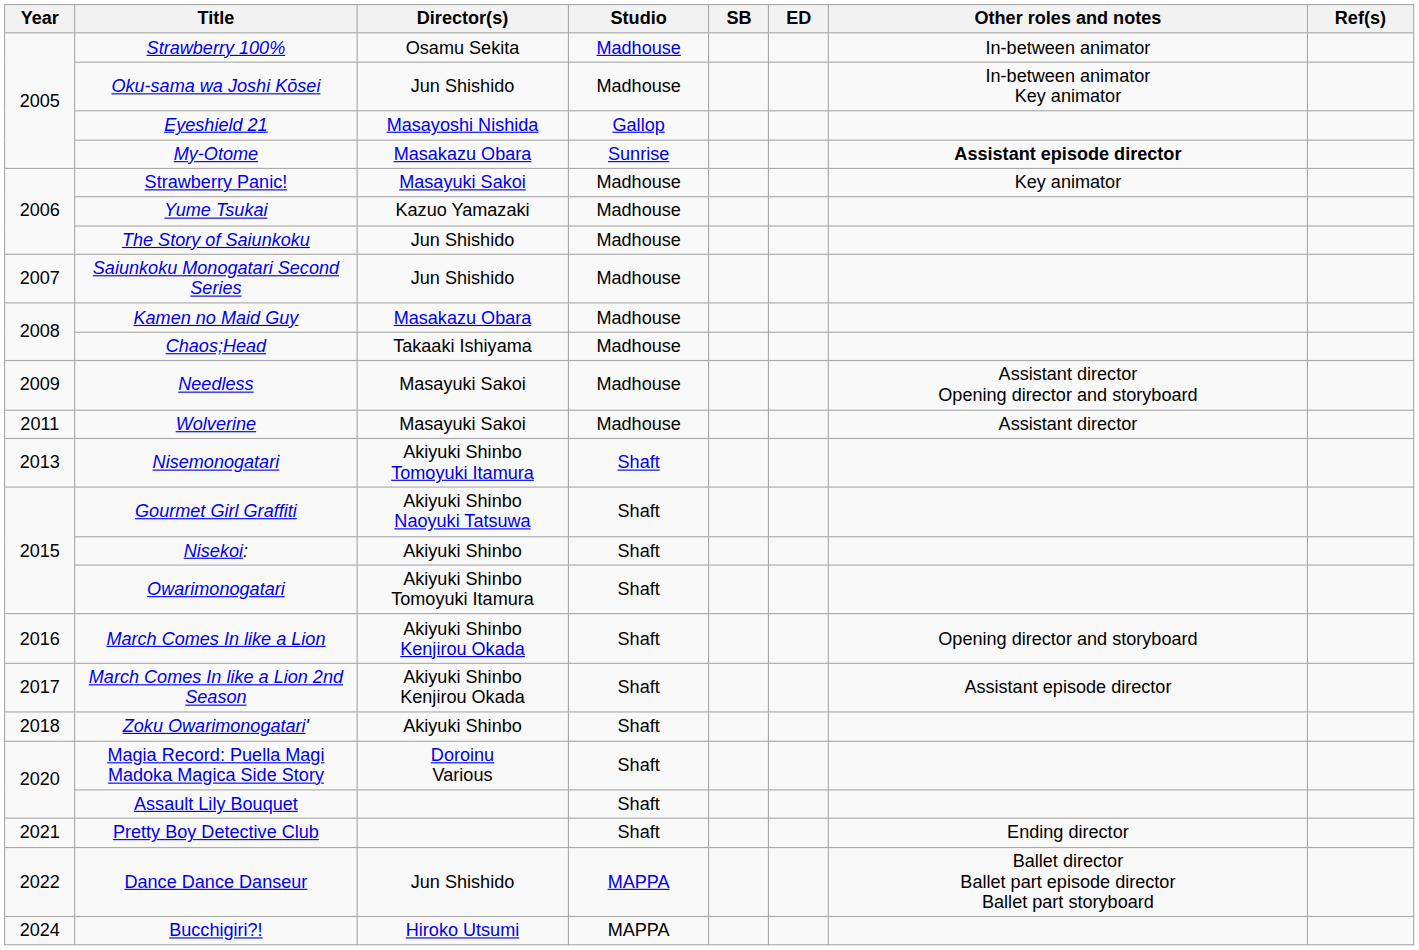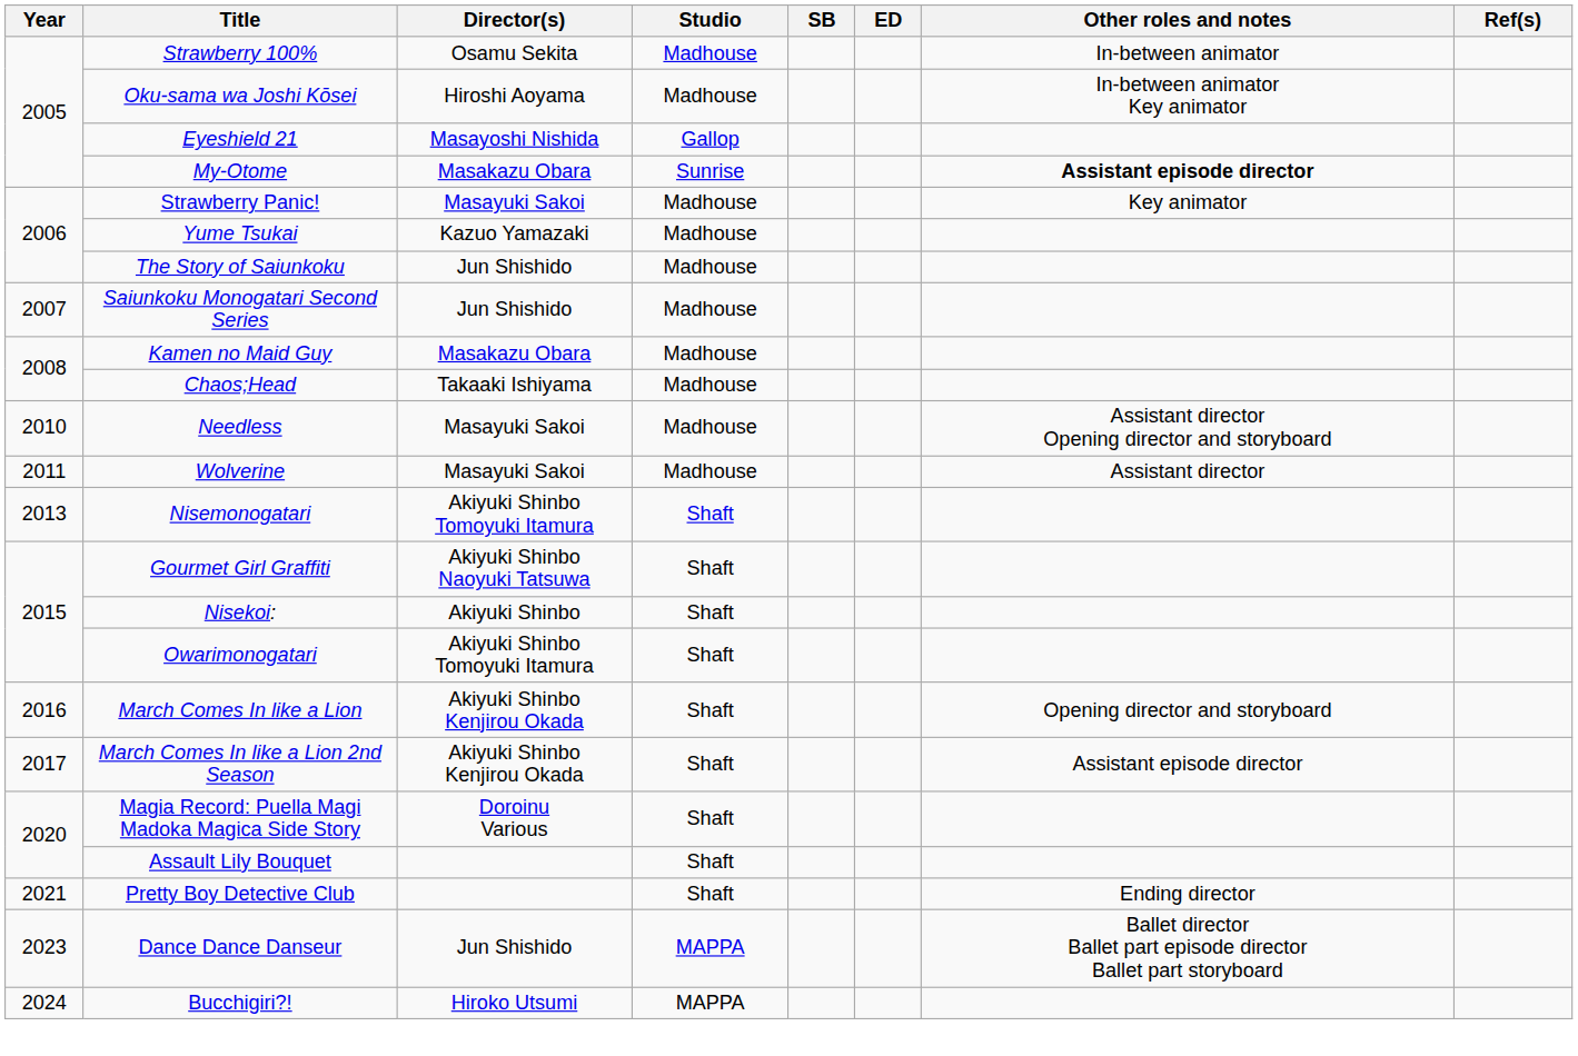 <table class="wikitable sortable" style="text-align:center; margin=auto; ">
 <tr>
 <th scope="col" width=5%>Year</th>
 <th scope="col" width=20%>Title</th>
 <th scope="col" width=15%>Director(s)</th>
 <th scope="col" width=10%>Studio</th>
 <th scope="col" class="unsortable">SB</th>
 <th scope="col" class="unsortable">ED</th>
 <th scope="col" class="unsortable">Other roles and notes</th>
 <th scope="col" class="unsortable">Ref(s)</th>
 </tr>
 <tr>
 <td rowspan="4">2005</td>
 <td><em><a href='#'>Strawberry 100%</a></em></td>
 <td>Osamu Sekita</td>
 <td><a href='#'>Madhouse</a></td>
 <td></td>
 <td></td>
 <td>In-between animator</td>
 <td></td>
 </tr>
 <tr>
 <td><em><a href='#'>Oku-sama wa Joshi Kōsei</a></em></td>
-<td>Jun Shishido</td>
+<td>Hiroshi Aoyama</td>
 <td>Madhouse</td>
 <td></td>
 <td></td>
 <td>In-between animator<br>Key animator</td>
 <td></td>
 </tr>
 <tr>
 <td><em><a href='#'>Eyeshield 21</a></em></td>
 <td><a href='#'>Masayoshi Nishida</a></td>
 <td><a href='#'>Gallop</a></td>
 <td></td>
 <td></td>
 <td></td>
 <td></td>
 </tr>
 <tr>
 <td><em><a href='#'>My-Otome</a></em></td>
 <td><a href='#'>Masakazu Obara</a></td>
 <td><a href='#'>Sunrise</a></td>
 <td></td>
 <td></td>
 <td><strong>Assistant episode director</strong></td>
 <td></td>
 </tr>
 <tr>
 <td rowspan="3">2006</td>
 <td><a href='#'>Strawberry Panic!</a></td>
 <td><a href='#'>Masayuki Sakoi</a></td>
 <td>Madhouse</td>
 <td></td>
 <td></td>
 <td>Key animator</td>
 <td></td>
 </tr>
 <tr>
 <td><em><a href='#'>Yume Tsukai</a></em></td>
 <td>Kazuo Yamazaki</td>
 <td>Madhouse</td>
 <td></td>
 <td></td>
 <td></td>
 <td></td>
 </tr>
 <tr>
 <td><em><a href='#'>The Story of Saiunkoku</a></em></td>
 <td>Jun Shishido</td>
 <td>Madhouse</td>
 <td></td>
 <td></td>
 <td></td>
 <td></td>
 </tr>
 <tr>
 <td>2007</td>
 <td><em><a href='#'>Saiunkoku Monogatari Second Series</a></em></td>
 <td>Jun Shishido</td>
 <td>Madhouse</td>
 <td></td>
 <td></td>
 <td></td>
 <td></td>
 </tr>
 <tr>
 <td rowspan="2">2008</td>
 <td><em><a href='#'>Kamen no Maid Guy</a></em></td>
 <td><a href='#'>Masakazu Obara</a></td>
 <td>Madhouse</td>
 <td></td>
 <td></td>
 <td></td>
 <td></td>
 </tr>
 <tr>
 <td><em><a href='#'>Chaos;Head</a></em></td>
 <td>Takaaki Ishiyama</td>
 <td>Madhouse</td>
 <td></td>
 <td></td>
 <td></td>
 <td></td>
 </tr>
 <tr>
-<td>2009</td>
+<td>2010</td>
 <td><em><a href='#'>Needless</a></em></td>
 <td>Masayuki Sakoi</td>
 <td>Madhouse</td>
 <td></td>
 <td></td>
 <td>Assistant director<br>Opening director and storyboard</td>
 <td></td>
 </tr>
 <tr>
 <td>2011</td>
 <td><em><a href='#'>Wolverine</a></em></td>
 <td>Masayuki Sakoi</td>
 <td>Madhouse</td>
 <td></td>
 <td></td>
 <td>Assistant director</td>
 <td></td>
 </tr>
 <tr>
 <td>2013</td>
 <td><em><a href='#'>Nisemonogatari</a></em></td>
 <td>Akiyuki Shinbo<br><a href='#'>Tomoyuki Itamura</a> </td>
 <td><a href='#'>Shaft</a></td>
 <td></td>
 <td></td>
 <td></td>
 <td></td>
 </tr>
 <tr>
 <td rowspan="3">2015</td>
 <td><em><a href='#'>Gourmet Girl Graffiti</a></em></td>
 <td>Akiyuki Shinbo <br><a href='#'>Naoyuki Tatsuwa</a></td>
 <td>Shaft</td>
 <td></td>
 <td></td>
 <td></td>
 <td></td>
 </tr>
 <tr>
 <td><em><a href='#'>Nisekoi</a>:</em></td>
 <td>Akiyuki Shinbo <br></td>
 <td>Shaft</td>
 <td></td>
 <td></td>
 <td></td>
 <td></td>
 </tr>
 <tr>
 <td><em><a href='#'>Owarimonogatari</a></em></td>
 <td>Akiyuki Shinbo <br>Tomoyuki Itamura</td>
 <td>Shaft</td>
 <td></td>
 <td></td>
 <td></td>
 <td></td>
 </tr>
 <tr>
 <td>2016</td>
 <td><em><a href='#'>March Comes In like a Lion</a></em></td>
 <td>Akiyuki Shinbo<br><a href='#'>Kenjirou Okada</a> </td>
 <td>Shaft</td>
 <td></td>
 <td></td>
 <td>Opening director and storyboard</td>
 <td></td>
 </tr>
 <tr>
 <td>2017</td>
 <td><em><a href='#'>March Comes In like a Lion 2nd Season</a></em></td>
 <td>Akiyuki Shinbo<br>Kenjirou Okada </td>
 <td>Shaft</td>
 <td></td>
 <td></td>
 <td>Assistant episode director</td>
 <td></td>
 </tr>
 <tr>
-<td>2018</td>
-<td><em><a href='#'>Zoku Owarimonogatari</a>'</td>
-<td>Akiyuki Shinbo</td>
-<td>Shaft</td>
-<td></td>
-<td></td>
-<td></td>
-<td></td>
-</tr>
-<tr>
 <td rowspan="2">2020</td>
 <td></em><a href='#'>Magia Record: Puella Magi Madoka Magica Side Story</a><em></td>
 <td><a href='#'>Doroinu</a> <br></em>Various<em></td>
 <td>Shaft</td>
 <td></td>
 <td></td>
 <td></td>
 <td></td>
 </tr>
 <tr>
 <td></em><a href='#'>Assault Lily Bouquet</a><em></td>
 <td></td>
 <td>Shaft</td>
 <td></td>
 <td></td>
 <td></td>
 <td><br></td>
 </tr>
 <tr>
 <td>2021</td>
 <td></em><a href='#'>Pretty Boy Detective Club</a><em></td>
 <td></td>
 <td>Shaft</td>
 <td></td>
 <td></td>
 <td>Ending director</td>
 <td></td>
 </tr>
 <tr>
-<td>2022</td>
+<td>2023</td>
 <td></em><a href='#'>Dance Dance Danseur</a><em></td>
 <td>Jun Shishido</td>
 <td><a href='#'>MAPPA</a></td>
 <td></td>
 <td></td>
 <td>Ballet director<br>Ballet part episode director<br>Ballet part storyboard</td>
 <td></td>
 </tr>
 <tr>
 <td>2024</td>
 <td></em><a href='#'>Bucchigiri?!</a><em></td>
 <td><a href='#'>Hiroko Utsumi</a></td>
 <td>MAPPA</td>
 <td></td>
 <td></td>
 <td></td>
 <td></td>
 </tr>
 </table>
